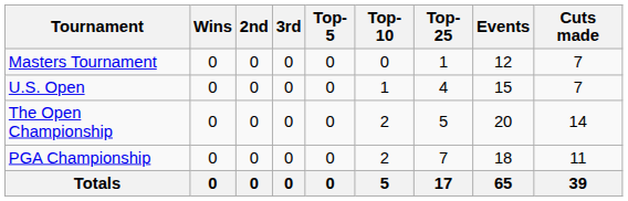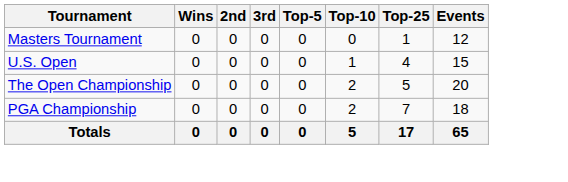 <table class=wikitable style=text-align:center>
 <tr>
 <th>Tournament</th>
 <th>Wins</th>
 <th>2nd</th>
 <th>3rd</th>
 <th>Top-5</th>
 <th>Top-10</th>
 <th>Top-25</th>
 <th>Events</th>
-<th>Cuts made</th>
 </tr>
 <tr>
 <td align=left><a href='#'>Masters Tournament</a></td>
 <td>0</td>
 <td>0</td>
 <td>0</td>
 <td>0</td>
 <td>0</td>
 <td>1</td>
 <td>12</td>
-<td>7</td>
 </tr>
 <tr>
 <td align=left><a href='#'>U.S. Open</a></td>
 <td>0</td>
 <td>0</td>
 <td>0</td>
 <td>0</td>
 <td>1</td>
 <td>4</td>
 <td>15</td>
-<td>7</td>
 </tr>
 <tr>
 <td align=left><a href='#'>The Open Championship</a></td>
 <td>0</td>
 <td>0</td>
 <td>0</td>
 <td>0</td>
 <td>2</td>
 <td>5</td>
 <td>20</td>
-<td>14</td>
 </tr>
 <tr>
 <td align=left><a href='#'>PGA Championship</a></td>
 <td>0</td>
 <td>0</td>
 <td>0</td>
 <td>0</td>
 <td>2</td>
 <td>7</td>
 <td>18</td>
-<td>11</td>
 </tr>
 <tr>
 <th>Totals</th>
 <th>0</th>
 <th>0</th>
 <th>0</th>
 <th>0</th>
 <th>5</th>
 <th>17</th>
 <th>65</th>
-<th>39</th>
 </tr>
 </table>
